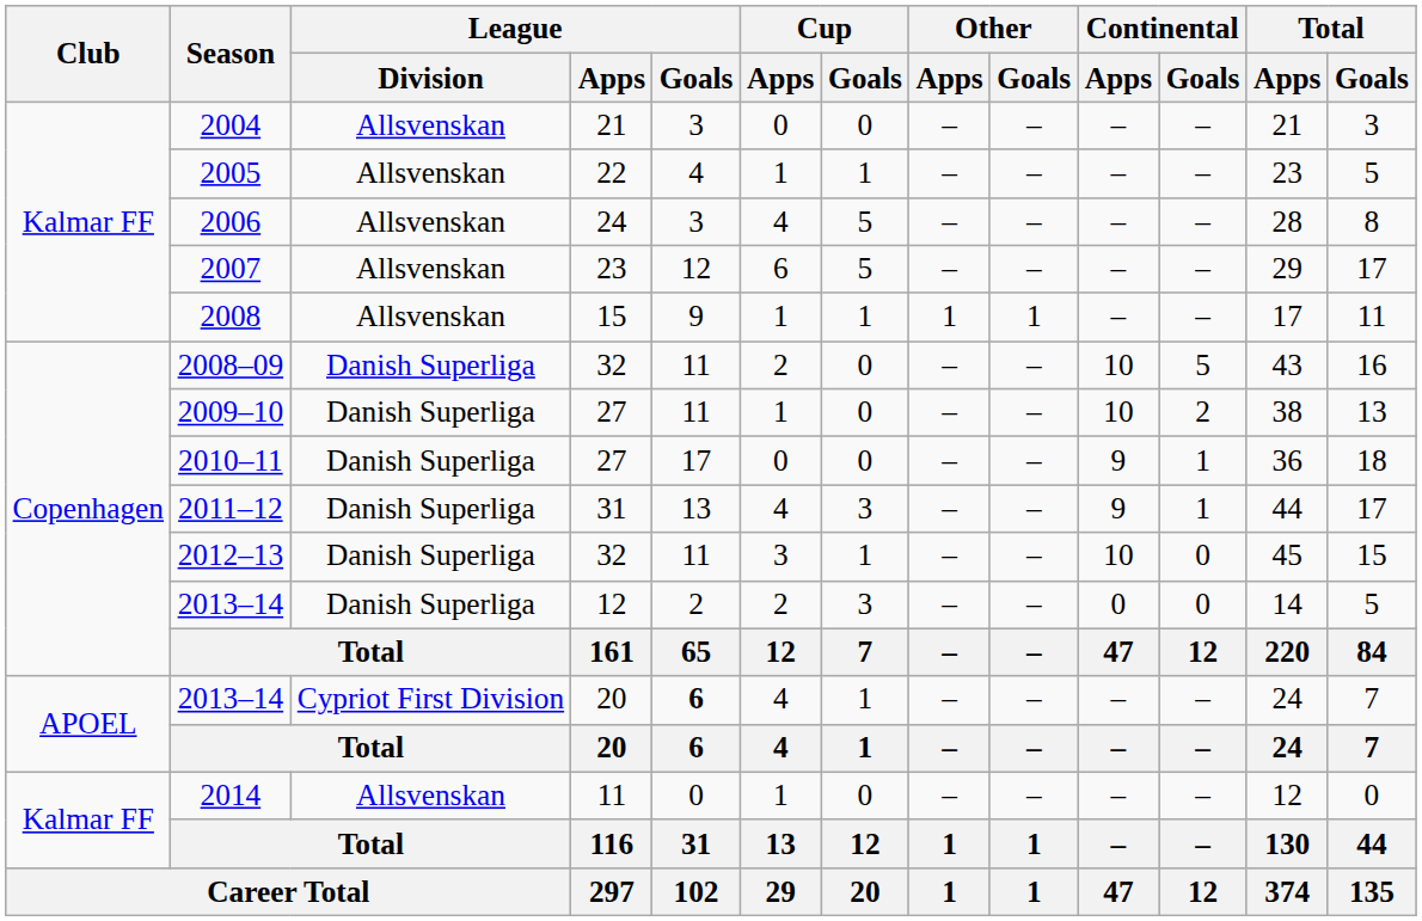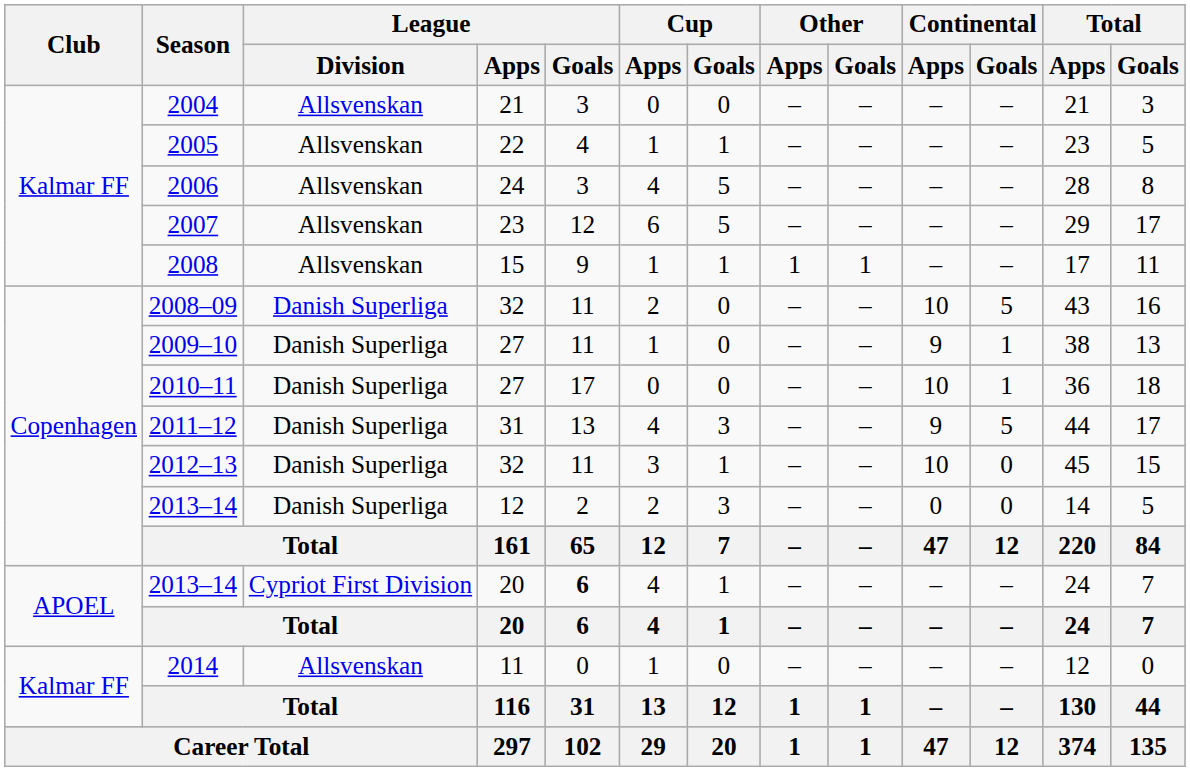 <table class="wikitable" style="text-align: center;">
 <tr>
 <th rowspan="2">Club</th>
 <th rowspan="2">Season</th>
 <th colspan="3">League</th>
 <th colspan="2">Cup</th>
 <th colspan="2">Other</th>
 <th colspan="2">Continental</th>
 <th colspan="2">Total</th>
 </tr>
 <tr>
 <th>Division</th>
 <th>Apps</th>
 <th>Goals</th>
 <th>Apps</th>
 <th>Goals</th>
 <th>Apps</th>
 <th>Goals</th>
 <th>Apps</th>
 <th>Goals</th>
 <th>Apps</th>
 <th>Goals</th>
 </tr>
 <tr>
 <td rowspan="5" valign="center"><a href='#'>Kalmar FF</a></td>
 <td><a href='#'>2004</a></td>
 <td><a href='#'>Allsvenskan</a></td>
 <td>21</td>
 <td>3</td>
 <td>0</td>
 <td>0</td>
 <td>–</td>
 <td>–</td>
 <td>–</td>
 <td>–</td>
 <td>21</td>
 <td>3</td>
 </tr>
 <tr>
 <td><a href='#'>2005</a></td>
 <td>Allsvenskan</td>
 <td>22</td>
 <td>4</td>
 <td>1</td>
 <td>1</td>
 <td>–</td>
 <td>–</td>
 <td>–</td>
 <td>–</td>
 <td>23</td>
 <td>5</td>
 </tr>
 <tr>
 <td><a href='#'>2006</a></td>
 <td>Allsvenskan</td>
 <td>24</td>
 <td>3</td>
 <td>4</td>
 <td>5</td>
 <td>–</td>
 <td>–</td>
 <td>–</td>
 <td>–</td>
 <td>28</td>
 <td>8</td>
 </tr>
 <tr>
 <td><a href='#'>2007</a></td>
 <td>Allsvenskan</td>
 <td>23</td>
 <td>12</td>
 <td>6</td>
 <td>5</td>
 <td>–</td>
 <td>–</td>
 <td>–</td>
 <td>–</td>
 <td>29</td>
 <td>17</td>
 </tr>
 <tr>
 <td><a href='#'>2008</a></td>
 <td>Allsvenskan</td>
 <td>15</td>
 <td>9</td>
 <td>1</td>
 <td>1</td>
 <td>1</td>
 <td>1</td>
 <td>–</td>
 <td>–</td>
 <td>17</td>
 <td>11</td>
 </tr>
 <tr>
 <td rowspan="7" valign="center"><a href='#'>Copenhagen</a></td>
 <td><a href='#'>2008–09</a></td>
 <td><a href='#'>Danish Superliga</a></td>
 <td>32</td>
 <td>11</td>
 <td>2</td>
 <td>0</td>
 <td>–</td>
 <td>–</td>
 <td>10</td>
 <td>5</td>
 <td>43</td>
 <td>16</td>
 </tr>
 <tr>
 <td><a href='#'>2009–10</a></td>
 <td>Danish Superliga</td>
 <td>27</td>
 <td>11</td>
 <td>1</td>
 <td>0</td>
 <td>–</td>
 <td>–</td>
-<td>10</td>
-<td>2</td>
+<td>9</td>
+<td>1</td>
 <td>38</td>
 <td>13</td>
 </tr>
 <tr>
 <td><a href='#'>2010–11</a></td>
 <td>Danish Superliga</td>
 <td>27</td>
 <td>17</td>
 <td>0</td>
 <td>0</td>
 <td>–</td>
 <td>–</td>
-<td>9</td>
+<td>10</td>
 <td>1</td>
 <td>36</td>
 <td>18</td>
 </tr>
 <tr>
 <td><a href='#'>2011–12</a></td>
 <td>Danish Superliga</td>
 <td>31</td>
 <td>13</td>
 <td>4</td>
 <td>3</td>
 <td>–</td>
 <td>–</td>
 <td>9</td>
-<td>1</td>
+<td>5</td>
 <td>44</td>
 <td>17</td>
 </tr>
 <tr>
 <td><a href='#'>2012–13</a></td>
 <td>Danish Superliga</td>
 <td>32</td>
 <td>11</td>
 <td>3</td>
 <td>1</td>
 <td>–</td>
 <td>–</td>
 <td>10</td>
 <td>0</td>
 <td>45</td>
 <td>15</td>
 </tr>
 <tr>
 <td><a href='#'>2013–14</a></td>
 <td>Danish Superliga</td>
 <td>12</td>
 <td>2</td>
 <td>2</td>
 <td>3</td>
 <td>–</td>
 <td>–</td>
 <td>0</td>
 <td>0</td>
 <td>14</td>
 <td>5</td>
 </tr>
 <tr>
 <th colspan="2">Total</th>
 <th>161</th>
 <th>65</th>
 <th>12</th>
 <th>7</th>
 <th>–</th>
 <th>–</th>
 <th>47</th>
 <th>12</th>
 <th>220</th>
 <th>84</th>
 </tr>
 <tr>
 <td rowspan="2" valign="center"><a href='#'>APOEL</a></td>
 <td><a href='#'>2013–14</a></td>
 <td><a href='#'>Cypriot First Division</a></td>
 <td>20</td>
 <td><strong>6</strong></td>
 <td>4</td>
 <td>1</td>
 <td>–</td>
 <td>–</td>
 <td>–</td>
 <td>–</td>
 <td>24</td>
 <td>7</td>
 </tr>
 <tr>
 <th colspan="2">Total</th>
 <th>20</th>
 <th>6</th>
 <th>4</th>
 <th>1</th>
 <th>–</th>
 <th>–</th>
 <th>–</th>
 <th>–</th>
 <th>24</th>
 <th>7</th>
 </tr>
 <tr>
 <td rowspan="2" valign="center"><a href='#'>Kalmar FF</a></td>
 <td><a href='#'>2014</a></td>
 <td><a href='#'>Allsvenskan</a></td>
 <td>11</td>
 <td>0</td>
 <td>1</td>
 <td>0</td>
 <td>–</td>
 <td>–</td>
 <td>–</td>
 <td>–</td>
 <td>12</td>
 <td>0</td>
 </tr>
 <tr>
 <th colspan="2">Total</th>
 <th>116</th>
 <th>31</th>
 <th>13</th>
 <th>12</th>
 <th>1</th>
 <th>1</th>
 <th>–</th>
 <th>–</th>
 <th>130</th>
 <th>44</th>
 </tr>
 <tr>
 <th colspan="3">Career Total</th>
 <th>297</th>
 <th>102</th>
 <th>29</th>
 <th>20</th>
 <th>1</th>
 <th>1</th>
 <th>47</th>
 <th>12</th>
 <th>374</th>
 <th>135</th>
 </tr>
 </table>
